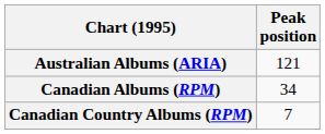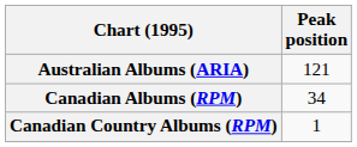 <table class="wikitable sortable plainrowheaders" style="text-align:center">
 <tr>
 <th scope="col">Chart (1995)</th>
 <th scope="col">Peak<br>position</th>
 </tr>
 <tr>
 <th scope="row">Australian Albums (<a href='#'>ARIA</a>)</th>
 <td>121</td>
 </tr>
 <tr>
 <th scope="row">Canadian Albums (<em><a href='#'>RPM</a></em>)</th>
 <td>34</td>
 </tr>
 <tr>
 <th scope="row">Canadian Country Albums (<em><a href='#'>RPM</a></em>)</th>
-<td>7</td>
+<td>1</td>
 </tr>
 <tr>
 </tr>
 <tr>
 </tr>
 </table>
